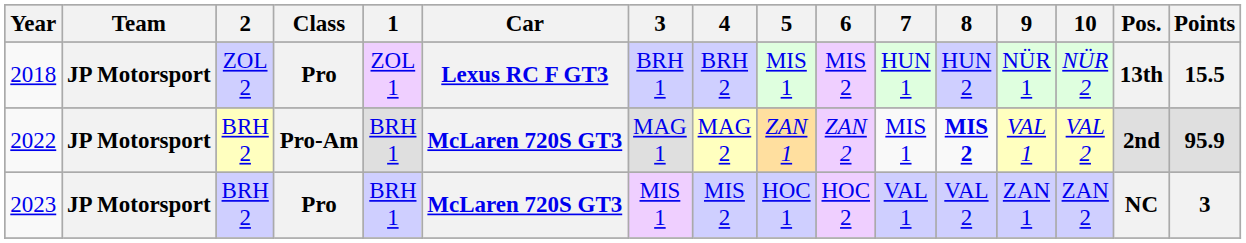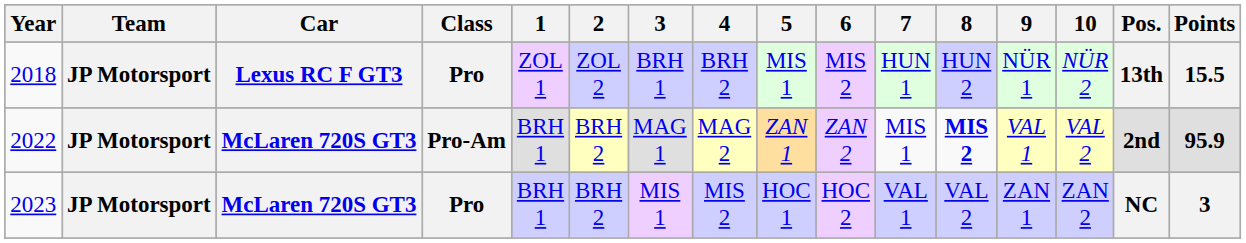 <table class="wikitable" border="1" style="text-align:center; font-size:85%;">
 <tr>
 <th>Year</th>
 <th>Team</th>
-<th>2</th>
+<th>Car</th>
 <th>Class</th>
 <th>1</th>
-<th>Car</th>
+<th>2</th>
 <th>3</th>
 <th>4</th>
 <th>5</th>
 <th>6</th>
 <th>7</th>
 <th>8</th>
 <th>9</th>
 <th>10</th>
 <th>Pos.</th>
 <th>Points</th>
 </tr>
 <tr>
 <td><a href='#'>2018</a></td>
 <th nowrap>JP Motorsport</th>
-<td style="background:#CFCFFF;"><a href='#'>ZOL<br>2</a><br></td>
+<th nowrap><a href='#'>Lexus RC F GT3</a></th>
 <th>Pro</th>
 <td style="background:#EFCFFF;"><a href='#'>ZOL<br>1</a><br></td>
-<th nowrap><a href='#'>Lexus RC F GT3</a></th>
+<td style="background:#CFCFFF;"><a href='#'>ZOL<br>2</a><br></td>
 <td style="background:#CFCFFF;"><a href='#'>BRH<br>1</a><br></td>
 <td style="background:#CFCFFF;"><a href='#'>BRH<br>2</a><br></td>
 <td style="background:#DFFFDF;"><a href='#'>MIS<br>1</a><br></td>
 <td style="background:#EFCFFF;"><a href='#'>MIS<br>2</a><br></td>
 <td style="background:#DFFFDF;"><a href='#'>HUN<br>1</a><br></td>
 <td style="background:#CFCFFF;"><a href='#'>HUN<br>2</a><br></td>
 <td style="background:#DFFFDF;"><a href='#'>NÜR<br>1</a><br></td>
 <td style="background:#DFFFDF;"><em><a href='#'>NÜR<br>2</a></em><br></td>
 <th>13th</th>
 <th>15.5</th>
 </tr>
 <tr>
 <td><a href='#'>2022</a></td>
 <th nowrap>JP Motorsport</th>
-<td style="background:#FFFFBF;"><a href='#'>BRH<br>2</a><br></td>
+<th nowrap><a href='#'>McLaren 720S GT3</a></th>
 <th>Pro-Am</th>
 <td style="background:#DFDFDF;"><a href='#'>BRH<br>1</a><br></td>
-<th nowrap><a href='#'>McLaren 720S GT3</a></th>
+<td style="background:#FFFFBF;"><a href='#'>BRH<br>2</a><br></td>
 <td style="background:#DFDFDF;"><a href='#'>MAG<br>1</a><br></td>
 <td style="background:#FFFFBF;"><a href='#'>MAG<br>2</a><br></td>
 <td style="background:#FFDF9F;"><em><a href='#'>ZAN<br>1</a></em><br></td>
 <td style="background:#EFCFFF;"><em><a href='#'>ZAN<br>2</a></em><br></td>
 <td><a href='#'>MIS<br>1</a></td>
 <td><strong><a href='#'>MIS<br>2</a></strong></td>
 <td style="background:#FFFFBF;"><em><a href='#'>VAL<br>1</a></em><br></td>
 <td style="background:#FFFFBF;"><em><a href='#'>VAL<br>2</a></em><br></td>
 <th style="background:#DFDFDF;">2nd</th>
 <th style="background:#DFDFDF;">95.9</th>
 </tr>
 <tr>
 <td><a href='#'>2023</a></td>
 <th nowrap>JP Motorsport</th>
-<td style="background:#CFCFFF;"><a href='#'>BRH<br>2</a><br></td>
+<th nowrap><a href='#'>McLaren 720S GT3</a></th>
 <th>Pro</th>
 <td style="background:#CFCFFF;"><a href='#'>BRH<br>1</a><br></td>
-<th nowrap><a href='#'>McLaren 720S GT3</a></th>
+<td style="background:#CFCFFF;"><a href='#'>BRH<br>2</a><br></td>
 <td style="background:#EFCFFF;"><a href='#'>MIS<br>1</a><br></td>
 <td style="background:#CFCFFF;"><a href='#'>MIS<br>2</a><br></td>
 <td style="background:#CFCFFF;"><a href='#'>HOC<br>1</a><br></td>
 <td style="background:#EFCFFF;"><a href='#'>HOC<br>2</a><br></td>
 <td style="background:#CFCFFF;"><a href='#'>VAL<br>1</a><br></td>
 <td style="background:#CFCFFF;"><a href='#'>VAL<br>2</a><br></td>
 <td style="background:#CFCFFF;"><a href='#'>ZAN<br>1</a><br></td>
 <td style="background:#CFCFFF;"><a href='#'>ZAN<br>2</a><br></td>
 <th>NC</th>
 <th>3</th>
 </tr>
 </table>
